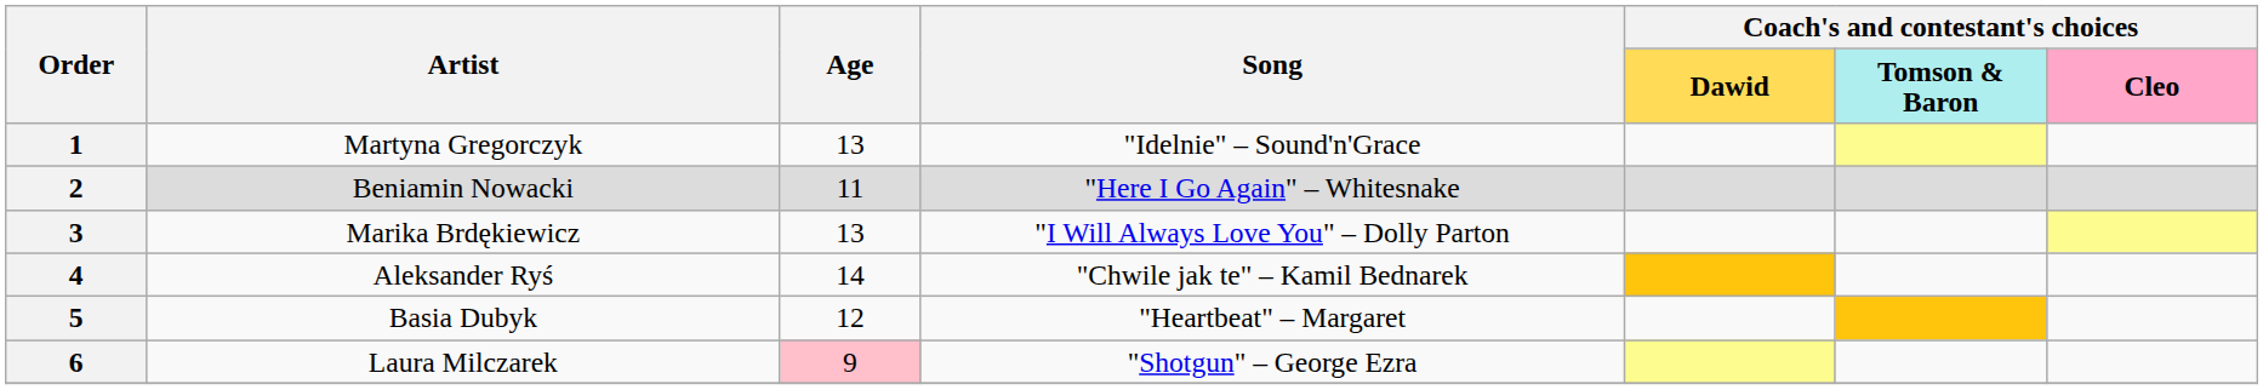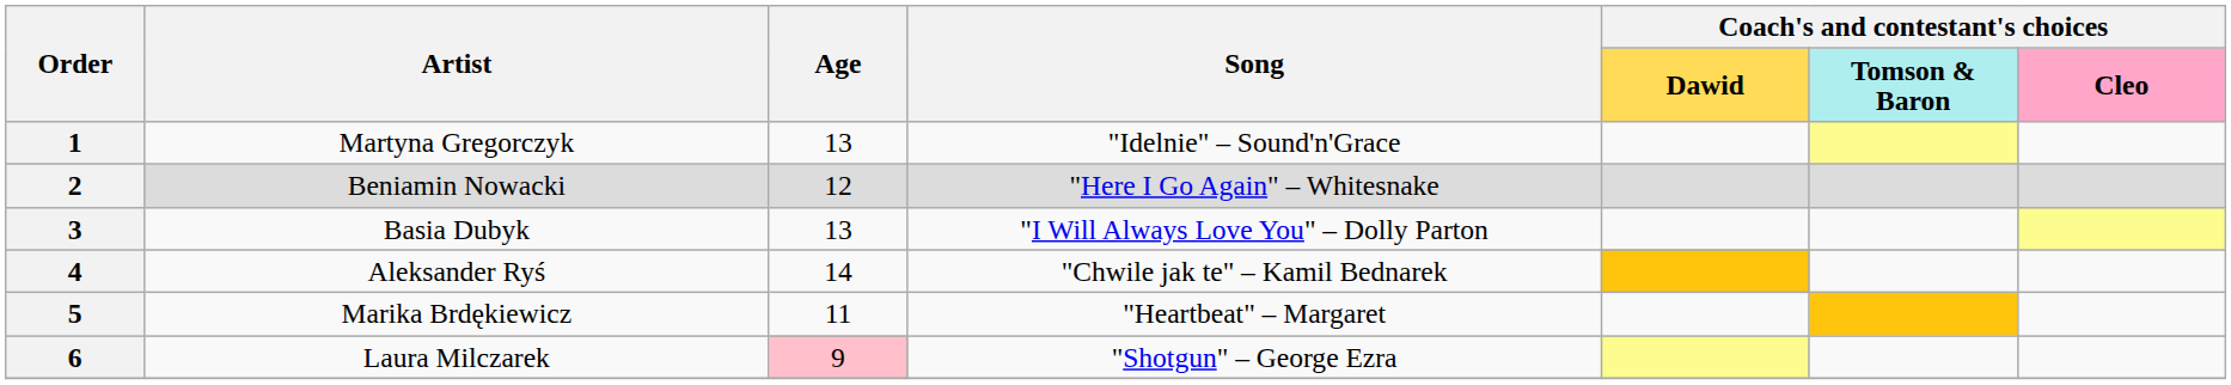 <table class="wikitable" style="text-align:center; line-height:17px; width:100%;">
 <tr>
 <th rowspan="2" scope="col" style="width:04%;">Order</th>
 <th rowspan="2" scope="col" style="width:18%;">Artist</th>
 <th rowspan="2" scope="col" style="width:04%;">Age</th>
 <th rowspan="2" scope="col" style="width:20%;">Song</th>
 <th colspan="3">Coach's and contestant's choices</th>
 </tr>
 <tr>
 <th style="width:06%; background:#ffdb58;">Dawid</th>
 <th style="width:06%; background:#afeeee;">Tomson & Baron</th>
 <th style="width:06%; background:#FFA6C9;">Cleo</th>
 </tr>
 <tr>
 <th>1</th>
 <td>Martyna Gregorczyk</td>
 <td>13</td>
 <td>"Idelnie" – Sound'n'Grace</td>
 <td></td>
 <td style="background:#fdfc8f;"></td>
 <td></td>
 </tr>
 <tr style="background:#DCDCDC;">
 <th>2</th>
 <td>Beniamin Nowacki</td>
-<td>11</td>
+<td>12</td>
 <td>"<a href='#'>Here I Go Again</a>" – Whitesnake</td>
 <td></td>
 <td></td>
 <td></td>
 </tr>
 <tr>
 <th>3</th>
-<td>Marika Brdękiewicz</td>
+<td>Basia Dubyk</td>
 <td>13</td>
 <td>"<a href='#'>I Will Always Love You</a>" – Dolly Parton</td>
 <td></td>
 <td></td>
 <td style="background:#fdfc8f;"></td>
 </tr>
 <tr>
 <th>4</th>
 <td>Aleksander Ryś</td>
 <td>14</td>
 <td>"Chwile jak te" – Kamil Bednarek</td>
 <td style="background:#FFC40C;"></td>
 <td></td>
 <td></td>
 </tr>
 <tr>
 <th>5</th>
-<td>Basia Dubyk</td>
-<td>12</td>
+<td>Marika Brdękiewicz</td>
+<td>11</td>
 <td>"Heartbeat" – Margaret</td>
 <td></td>
 <td style="background:#FFC40C;"></td>
 <td></td>
 </tr>
 <tr>
 <th>6</th>
 <td>Laura Milczarek</td>
 <td style="background: pink;">9</td>
 <td>"<a href='#'>Shotgun</a>" – George Ezra</td>
 <td style="background:#fdfc8f;"></td>
 <td></td>
 <td></td>
 </tr>
 <tr>
 </tr>
 </table>
